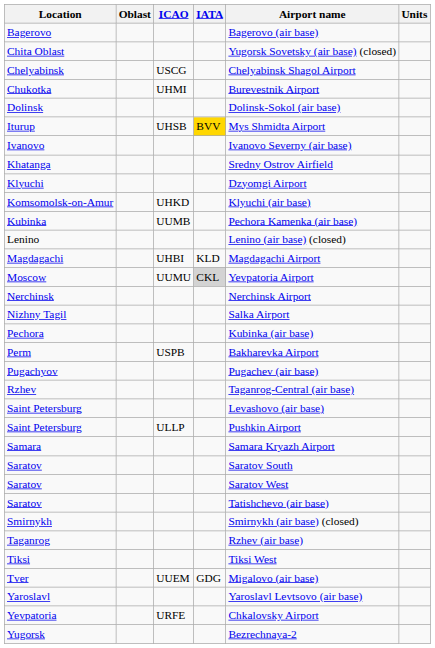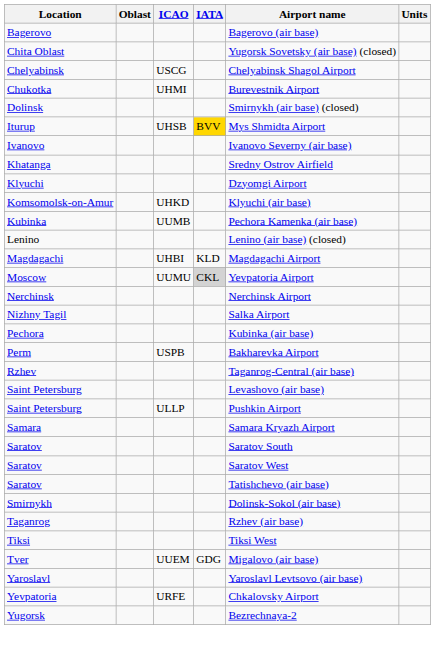 <table class="wikitable sortable" style="font-size:95%">
 <tr valign=top>
 <th>Location</th>
 <th>Oblast</th>
 <th><a href='#'>ICAO</a></th>
 <th><a href='#'>IATA</a></th>
 <th>Airport name</th>
 <th>Units</th>
 </tr>
 <tr valign=top>
 <td><a href='#'>Bagerovo</a></td>
 <td></td>
 <td></td>
 <td></td>
 <td><a href='#'>Bagerovo (air base)</a></td>
 <td></td>
 </tr>
 <tr valign=top>
 <td><a href='#'>Chita Oblast</a></td>
 <td></td>
 <td></td>
 <td></td>
 <td><a href='#'>Yugorsk Sovetsky (air base)</a> (closed)</td>
 </tr>
 <tr valign=top>
 <td><a href='#'>Chelyabinsk</a></td>
 <td></td>
 <td>USCG</td>
 <td></td>
 <td><a href='#'>Chelyabinsk Shagol Airport</a></td>
 <td></td>
 </tr>
 <tr valign=top>
 <td><a href='#'>Chukotka</a></td>
 <td></td>
 <td>UHMI</td>
 <td></td>
 <td><a href='#'>Burevestnik Airport</a></td>
 <td></td>
 </tr>
 <tr valign=top>
 <td><a href='#'>Dolinsk</a></td>
 <td></td>
 <td></td>
 <td></td>
-<td><a href='#'>Dolinsk-Sokol (air base)</a></td>
+<td><a href='#'>Smirnykh (air base)</a> (closed)</td>
 <td></td>
 </tr>
 <tr valign=top>
 <td><a href='#'>Iturup</a></td>
 <td></td>
 <td>UHSB</td>
 <td style="background: gold;">BVV</td>
 <td><a href='#'>Mys Shmidta Airport</a></td>
 <td></td>
 </tr>
 <tr valign=top>
 <td><a href='#'>Ivanovo</a></td>
 <td></td>
 <td></td>
 <td></td>
 <td><a href='#'>Ivanovo Severny (air base)</a></td>
 <td></td>
 </tr>
 <tr valign=top>
 <td><a href='#'>Khatanga</a></td>
 <td></td>
 <td></td>
 <td></td>
 <td><a href='#'>Sredny Ostrov Airfield</a></td>
 <td></td>
 </tr>
 <tr valign=top>
 <td><a href='#'>Klyuchi</a></td>
 <td></td>
 <td></td>
 <td></td>
 <td><a href='#'>Dzyomgi Airport</a></td>
 <td></td>
 </tr>
 <tr valign=top>
 <td><a href='#'>Komsomolsk-on-Amur</a></td>
 <td></td>
 <td>UHKD</td>
 <td></td>
 <td><a href='#'>Klyuchi (air base)</a></td>
 <td></td>
 </tr>
 <tr valign=top>
 <td><a href='#'>Kubinka</a></td>
 <td></td>
 <td>UUMB</td>
 <td></td>
 <td><a href='#'>Pechora Kamenka (air base)</a></td>
 <td></td>
 </tr>
 <tr valign=top>
 <td>Lenino</td>
 <td></td>
 <td></td>
 <td></td>
 <td><a href='#'>Lenino (air base)</a> (closed)</td>
 <td></td>
 </tr>
 <tr valign=top>
 <td><a href='#'>Magdagachi</a></td>
 <td></td>
 <td>UHBI</td>
 <td>KLD</td>
 <td><a href='#'>Magdagachi Airport</a></td>
 <td></td>
 </tr>
 <tr valign=top>
 <td><a href='#'>Moscow</a></td>
 <td></td>
 <td>UUMU</td>
 <td style="background: lightgrey;">CKL</td>
 <td><a href='#'>Yevpatoria Airport</a></td>
 <td></td>
 </tr>
 <tr valign=top>
 <td><a href='#'>Nerchinsk</a></td>
 <td></td>
 <td></td>
 <td></td>
 <td><a href='#'>Nerchinsk Airport</a></td>
 <td></td>
 </tr>
 <tr valign=top>
 <td><a href='#'>Nizhny Tagil</a></td>
 <td></td>
 <td></td>
 <td></td>
 <td><a href='#'>Salka Airport</a></td>
 <td></td>
 </tr>
 <tr valign=top>
 <td><a href='#'>Pechora</a></td>
 <td></td>
 <td></td>
 <td></td>
 <td><a href='#'>Kubinka (air base)</a></td>
 <td></td>
 </tr>
 <tr valign=top>
 <td><a href='#'>Perm</a></td>
 <td></td>
 <td>USPB</td>
 <td></td>
 <td><a href='#'>Bakharevka Airport</a></td>
 <td></td>
 </tr>
 <tr valign=top>
-<td><a href='#'>Pugachyov</a></td>
-<td></td>
-<td></td>
-<td></td>
-<td><a href='#'>Pugachev (air base)</a></td>
-<td></td>
-</tr>
-<tr valign=top>
 <td><a href='#'>Rzhev</a></td>
 <td></td>
 <td></td>
 <td></td>
 <td><a href='#'>Taganrog-Central (air base)</a></td>
 <td></td>
 </tr>
 <tr valign=top>
 <td><a href='#'>Saint Petersburg</a></td>
 <td></td>
 <td></td>
 <td></td>
 <td><a href='#'>Levashovo (air base)</a></td>
 <td></td>
 </tr>
 <tr valign=top>
 <td><a href='#'>Saint Petersburg</a></td>
 <td></td>
 <td>ULLP</td>
 <td></td>
 <td><a href='#'>Pushkin Airport</a></td>
 <td></td>
 </tr>
 <tr valign=top>
 <td><a href='#'>Samara</a></td>
 <td></td>
 <td></td>
 <td></td>
 <td><a href='#'>Samara Kryazh Airport</a></td>
 <td></td>
 </tr>
 <tr valign=top>
 <td><a href='#'>Saratov</a></td>
 <td></td>
 <td></td>
 <td></td>
 <td><a href='#'>Saratov South</a></td>
 <td></td>
 </tr>
 <tr valign=top>
 <td><a href='#'>Saratov</a></td>
 <td></td>
 <td></td>
 <td></td>
 <td><a href='#'>Saratov West</a></td>
 <td></td>
 </tr>
 <tr valign=top>
 <td><a href='#'>Saratov</a></td>
 <td></td>
 <td></td>
 <td></td>
 <td><a href='#'>Tatishchevo (air base)</a></td>
 <td></td>
 </tr>
 <tr valign=top>
 <td><a href='#'>Smirnykh</a></td>
 <td></td>
 <td></td>
 <td></td>
-<td><a href='#'>Smirnykh (air base)</a> (closed)</td>
+<td><a href='#'>Dolinsk-Sokol (air base)</a></td>
 <td></td>
 </tr>
 <tr valign=top>
 <td><a href='#'>Taganrog</a></td>
 <td></td>
 <td></td>
 <td></td>
 <td><a href='#'>Rzhev (air base)</a></td>
 <td></td>
 </tr>
 <tr valign=top>
 <td><a href='#'>Tiksi</a></td>
 <td></td>
 <td></td>
 <td></td>
 <td><a href='#'>Tiksi West</a></td>
 <td></td>
 </tr>
 <tr valign=top>
 <td><a href='#'>Tver</a></td>
 <td></td>
 <td>UUEM</td>
 <td>GDG</td>
 <td><a href='#'>Migalovo (air base)</a></td>
 <td></td>
 </tr>
 <tr valign=top>
 <td><a href='#'>Yaroslavl</a></td>
 <td></td>
 <td></td>
 <td></td>
 <td><a href='#'>Yaroslavl Levtsovo (air base)</a></td>
 <td></td>
 </tr>
 <tr valign=top>
 <td><a href='#'>Yevpatoria</a></td>
 <td></td>
 <td>URFE</td>
 <td></td>
 <td><a href='#'>Chkalovsky Airport</a></td>
 <td></td>
 </tr>
 <tr valign=top>
 <td><a href='#'>Yugorsk</a></td>
 <td></td>
 <td></td>
 <td></td>
 <td><a href='#'>Bezrechnaya-2</a></td>
 <td></td>
 </tr>
 </table>
